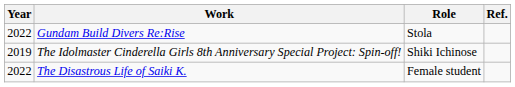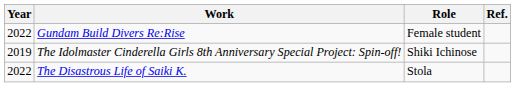 <table class="wikitable sortable plainrowheaders">
 <tr>
 <th scope="col">Year</th>
 <th scope="col">Work</th>
 <th scope="col">Role</th>
 <th scope="col" class="unsortable">Ref.</th>
 </tr>
 <tr>
 <td>2022</td>
 <td><em><a href='#'>Gundam Build Divers Re:Rise</a></em></td>
-<td>Stola</td>
+<td>Female student</td>
 <td></td>
 </tr>
 <tr>
 <td>2019</td>
 <td><em>The Idolmaster Cinderella Girls 8th Anniversary Special Project: Spin-off!</em></td>
 <td>Shiki Ichinose</td>
 <td></td>
 </tr>
 <tr>
 <td>2022</td>
 <td><em><a href='#'>The Disastrous Life of Saiki K.</a></em></td>
-<td>Female student</td>
+<td>Stola</td>
 <td></td>
 </tr>
 </table>
